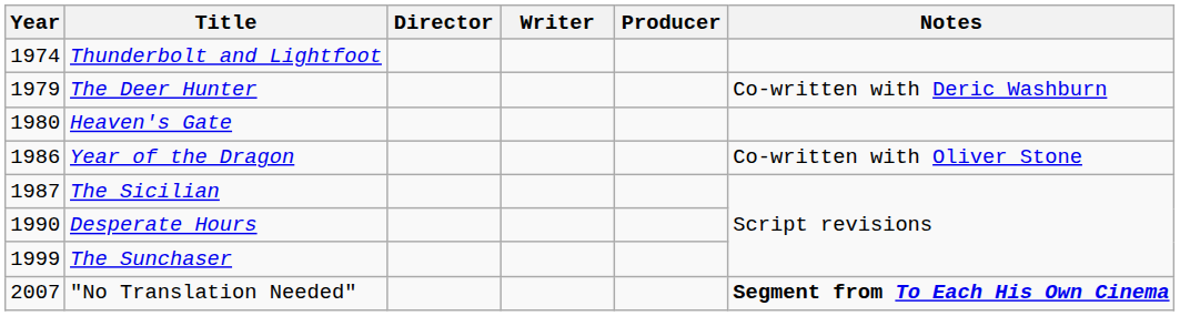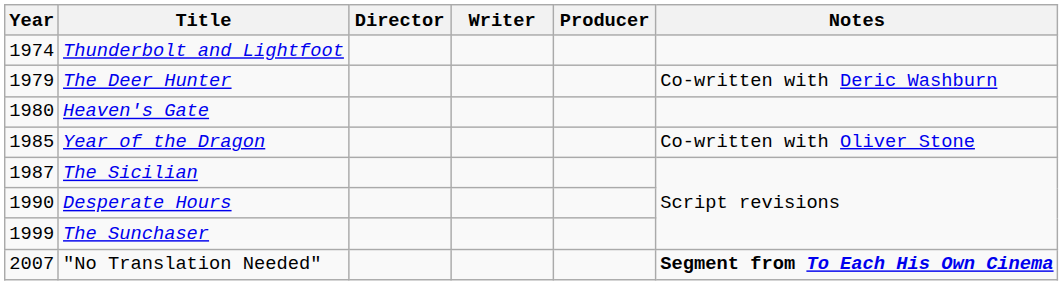 <table class="wikitable unsortable">
 <tr>
 <th>Year</th>
 <th>Title</th>
 <th width=65>Director</th>
 <th width=65>Writer</th>
 <th width=65>Producer</th>
 <th>Notes</th>
 </tr>
 <tr>
 <td>1974</td>
 <td><em><a href='#'>Thunderbolt and Lightfoot</a></em></td>
 <td></td>
 <td></td>
 <td></td>
 <td></td>
 </tr>
 <tr>
 <td>1979</td>
 <td><em><a href='#'>The Deer Hunter</a></em></td>
 <td></td>
 <td></td>
 <td></td>
 <td>Co-written with <a href='#'>Deric Washburn</a></td>
 </tr>
 <tr>
 <td>1980</td>
 <td><em><a href='#'>Heaven's Gate</a></em></td>
 <td></td>
 <td></td>
 <td></td>
 <td></td>
 </tr>
 <tr>
-<td>1986</td>
+<td>1985</td>
 <td><em><a href='#'>Year of the Dragon</a></em></td>
 <td></td>
 <td></td>
 <td></td>
 <td>Co-written with <a href='#'>Oliver Stone</a></td>
 </tr>
 <tr>
 <td>1987</td>
 <td><em><a href='#'>The Sicilian</a></em></td>
 <td></td>
 <td></td>
 <td></td>
 <td rowspan="3">Script revisions</td>
 </tr>
 <tr>
 <td>1990</td>
 <td><em><a href='#'>Desperate Hours</a></em></td>
 <td></td>
 <td></td>
 <td></td>
 </tr>
 <tr>
 <td>1999</td>
 <td><em><a href='#'>The Sunchaser</a></em></td>
 <td></td>
 <td></td>
 <td></td>
 </tr>
 <tr>
 <td>2007</td>
 <td>"No Translation Needed"</td>
 <td></td>
 <td></td>
 <td></td>
 <td><strong>Segment from <em><a href='#'>To Each His Own Cinema</a></em></strong></td>
 </tr>
 </table>
